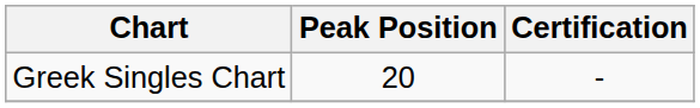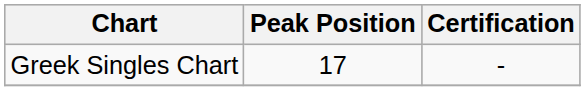 <table class="wikitable">
 <tr>
 <th align="left">Chart</th>
 <th align="left">Peak Position</th>
 <th align="left">Certification</th>
 </tr>
 <tr>
 <td align="center">Greek Singles Chart</td>
-<td align="center">20</td>
+<td align="center">17</td>
 <td align="center">-</td>
 </tr>
 <tr>
 </tr>
 </table>
